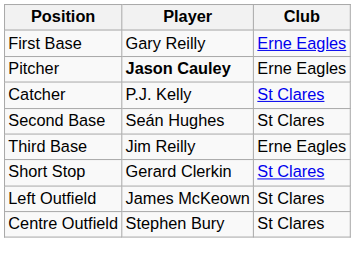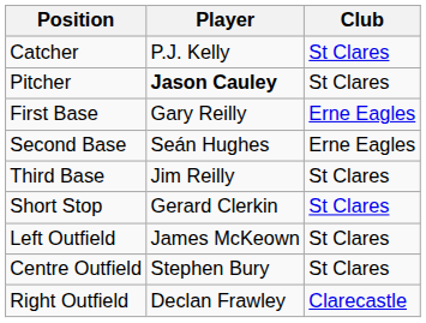 <table class="wikitable">
 <tr>
 <th>Position</th>
 <th>Player</th>
 <th>Club</th>
 </tr>
 <tr>
+<td>Catcher</td>
+<td>P.J. Kelly</td>
+<td><a href='#'>St Clares</a></td>
+</tr>
+<tr>
+<td>Pitcher</td>
+<td><strong>Jason Cauley</strong></td>
+<td>St Clares</td>
+</tr>
+<tr>
 <td>First Base</td>
 <td>Gary Reilly</td>
 <td><a href='#'>Erne Eagles</a></td>
 </tr>
 <tr>
-<td>Pitcher</td>
-<td><strong>Jason Cauley</strong></td>
-<td>Erne Eagles</td>
-</tr>
-<tr>
-<td>Catcher</td>
-<td>P.J. Kelly</td>
-<td><a href='#'>St Clares</a></td>
-</tr>
-<tr>
 <td>Second Base</td>
 <td>Seán Hughes</td>
-<td>St Clares</td>
+<td>Erne Eagles</td>
 </tr>
 <tr>
 <td>Third Base</td>
 <td>Jim Reilly</td>
-<td>Erne Eagles</td>
+<td>St Clares</td>
 </tr>
 <tr>
 <td>Short Stop</td>
 <td>Gerard Clerkin</td>
 <td><a href='#'>St Clares</a></td>
 </tr>
 <tr>
 <td>Left Outfield</td>
 <td>James McKeown</td>
 <td>St Clares</td>
 </tr>
 <tr>
 <td>Centre Outfield</td>
 <td>Stephen Bury</td>
 <td>St Clares</td>
 </tr>
+<tr>
+<td>Right Outfield</td>
+<td>Declan Frawley</td>
+<td><a href='#'>Clarecastle</a></td>
+</tr>
 </table>
